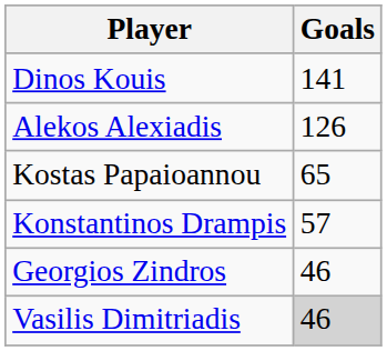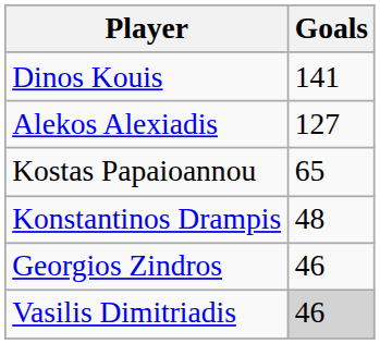 <table class="wikitable">
 <tr>
 <th>Player</th>
 <th>Goals</th>
 </tr>
 <tr>
 <td> <a href='#'>Dinos Kouis</a></td>
 <td>141</td>
 </tr>
 <tr>
 <td> <a href='#'>Alekos Alexiadis</a></td>
-<td>126</td>
+<td>127</td>
 </tr>
 <tr>
 <td> Kostas Papaioannou</td>
 <td>65</td>
 </tr>
 <tr>
 <td> <a href='#'>Konstantinos Drampis</a></td>
-<td>57</td>
+<td>48</td>
 </tr>
 <tr>
 <td> <a href='#'>Georgios Zindros</a></td>
 <td>46</td>
 </tr>
 <tr>
 <td> <a href='#'>Vasilis Dimitriadis</a></td>
 <td style="background: lightgrey;">46</td>
 </tr>
 </table>
